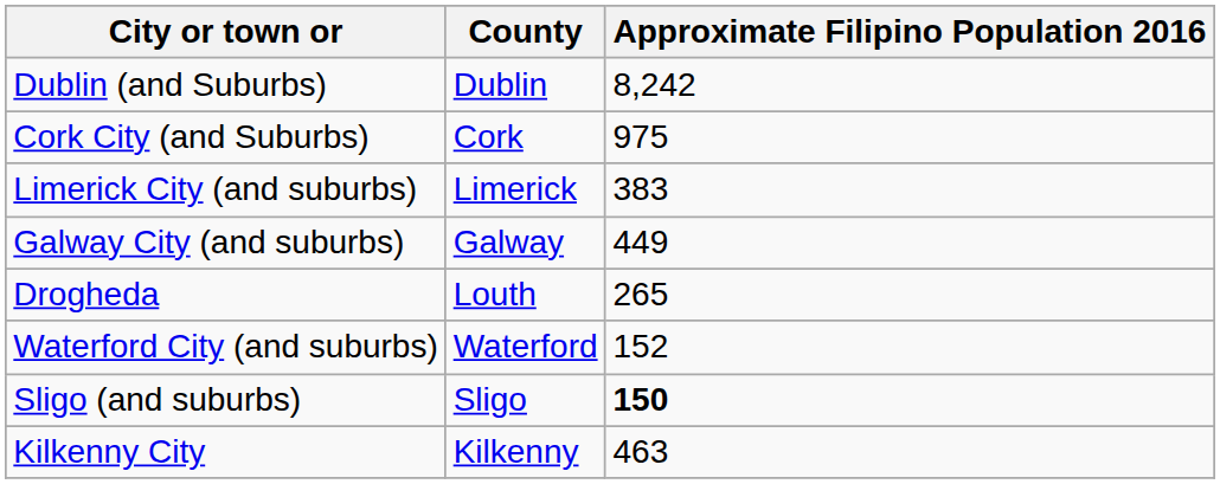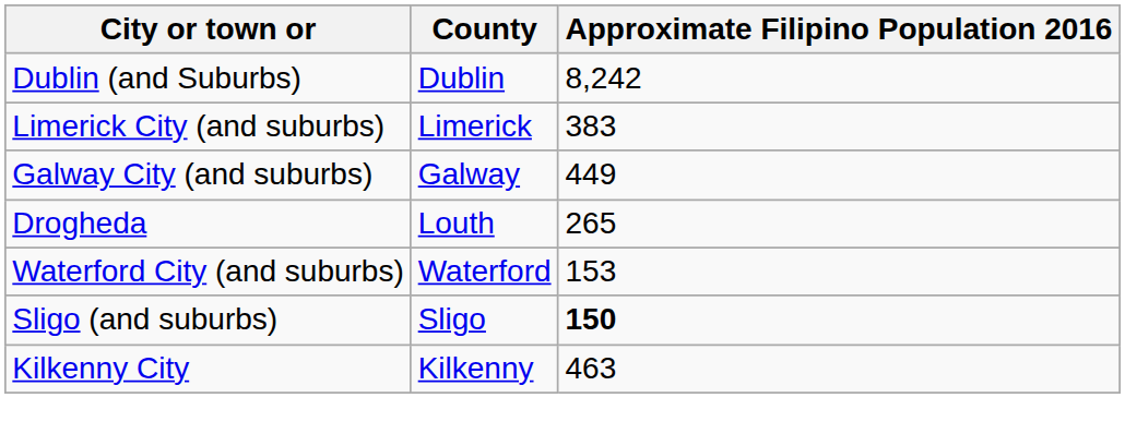 <table class="wikitable sortable">
 <tr>
 <th>City or town or</th>
 <th>County</th>
 <th>Approximate Filipino Population 2016</th>
 </tr>
 <tr>
 <td><a href='#'>Dublin</a> (and Suburbs)</td>
 <td><a href='#'>Dublin</a></td>
 <td>8,242</td>
-</tr>
-<tr>
-<td><a href='#'>Cork City</a> (and Suburbs)</td>
-<td><a href='#'>Cork</a></td>
-<td>975</td>
 </tr>
 <tr>
 <td><a href='#'>Limerick City</a> (and suburbs)</td>
 <td><a href='#'>Limerick</a></td>
 <td>383</td>
 </tr>
 <tr>
 <td><a href='#'>Galway City</a> (and suburbs)</td>
 <td><a href='#'>Galway</a></td>
 <td>449</td>
 </tr>
 <tr>
 <td><a href='#'>Drogheda</a></td>
 <td><a href='#'>Louth</a></td>
 <td>265</td>
 </tr>
 <tr>
 <td><a href='#'>Waterford City</a> (and suburbs)</td>
 <td><a href='#'>Waterford</a></td>
-<td>152</td>
+<td>153</td>
 </tr>
 <tr>
 <td><a href='#'>Sligo</a> (and suburbs)</td>
 <td><a href='#'>Sligo</a></td>
 <td><strong>150</strong></td>
 </tr>
 <tr>
 <td><a href='#'>Kilkenny City</a></td>
 <td><a href='#'>Kilkenny</a></td>
 <td>463</td>
 </tr>
 </table>
